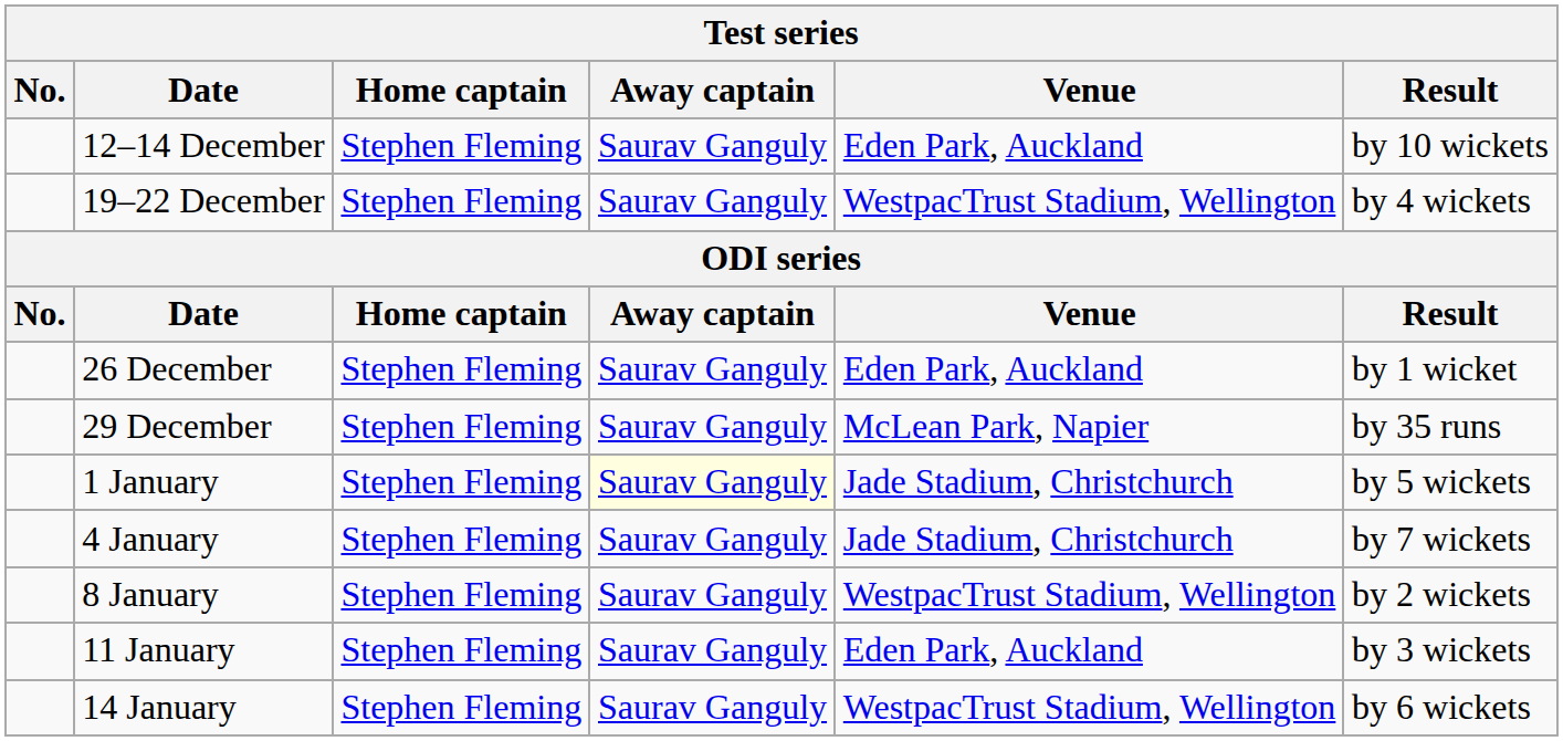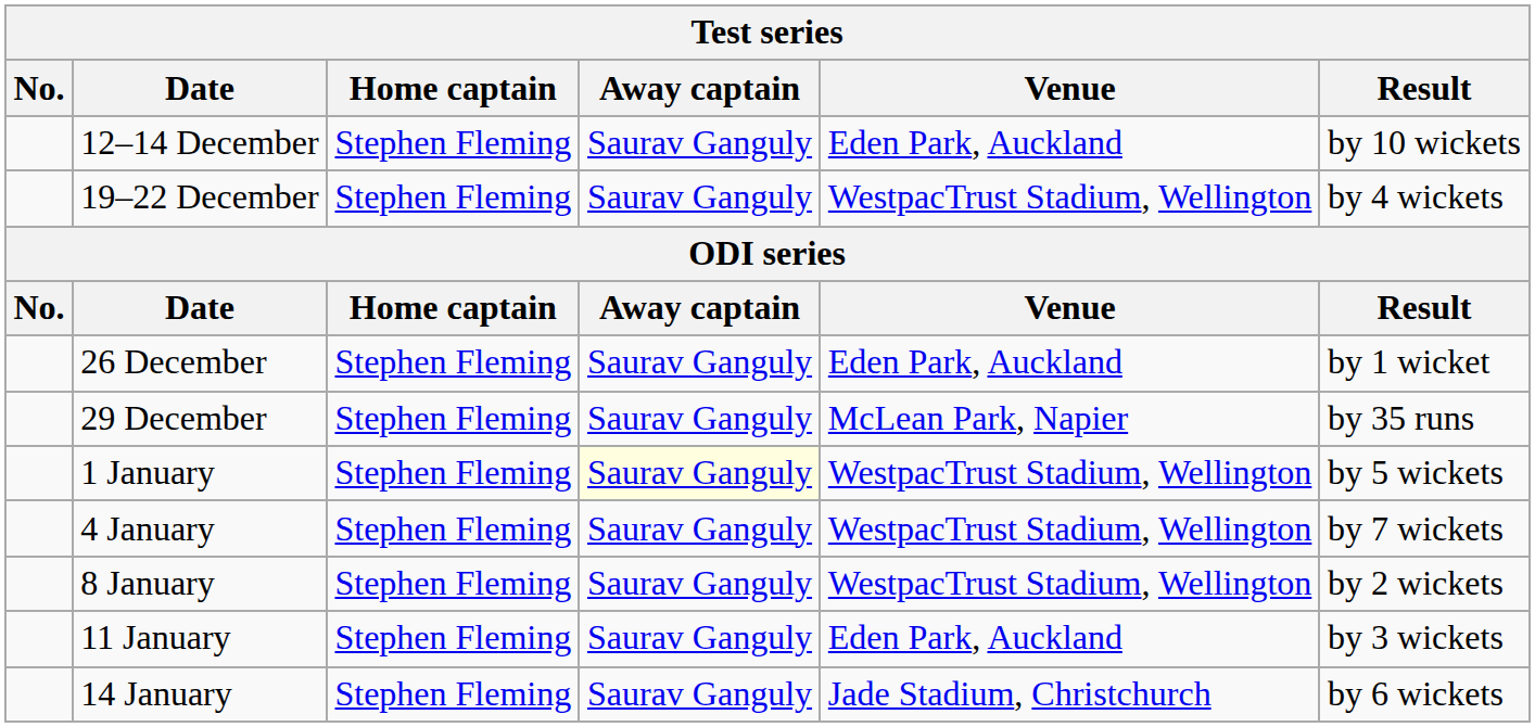 <table class="wikitable">
 <tr>
 <th colspan="9">Test series</th>
 </tr>
 <tr>
 <th>No.</th>
 <th>Date</th>
 <th>Home captain</th>
 <th>Away captain</th>
 <th>Venue</th>
 <th>Result</th>
 </tr>
 <tr>
 <td></td>
 <td>12–14 December</td>
 <td><a href='#'>Stephen Fleming</a></td>
 <td><a href='#'>Saurav Ganguly</a></td>
 <td><a href='#'>Eden Park</a>, <a href='#'>Auckland</a></td>
 <td> by 10 wickets</td>
 </tr>
 <tr>
 <td></td>
 <td>19–22 December</td>
 <td><a href='#'>Stephen Fleming</a></td>
 <td><a href='#'>Saurav Ganguly</a></td>
 <td><a href='#'>WestpacTrust Stadium</a>, <a href='#'>Wellington</a></td>
 <td> by 4 wickets</td>
 </tr>
 <tr>
 <th colspan="9">ODI series</th>
 </tr>
 <tr>
 <th>No.</th>
 <th>Date</th>
 <th>Home captain</th>
 <th>Away captain</th>
 <th>Venue</th>
 <th>Result</th>
 </tr>
 <tr>
 <td></td>
 <td>26 December</td>
 <td><a href='#'>Stephen Fleming</a></td>
 <td><a href='#'>Saurav Ganguly</a></td>
 <td><a href='#'>Eden Park</a>, <a href='#'>Auckland</a></td>
 <td> by 1 wicket</td>
 </tr>
 <tr>
 <td></td>
 <td>29 December</td>
 <td><a href='#'>Stephen Fleming</a></td>
 <td><a href='#'>Saurav Ganguly</a></td>
 <td><a href='#'>McLean Park</a>, <a href='#'>Napier</a></td>
 <td> by 35 runs</td>
 </tr>
 <tr>
 <td></td>
 <td>1 January</td>
 <td><a href='#'>Stephen Fleming</a></td>
 <td style="background: lightyellow;"><a href='#'>Saurav Ganguly</a></td>
-<td><a href='#'>Jade Stadium</a>, <a href='#'>Christchurch</a></td>
+<td><a href='#'>WestpacTrust Stadium</a>, <a href='#'>Wellington</a></td>
 <td> by 5 wickets</td>
 </tr>
 <tr>
 <td></td>
 <td>4 January</td>
 <td><a href='#'>Stephen Fleming</a></td>
 <td><a href='#'>Saurav Ganguly</a></td>
-<td><a href='#'>Jade Stadium</a>, <a href='#'>Christchurch</a></td>
+<td><a href='#'>WestpacTrust Stadium</a>, <a href='#'>Wellington</a></td>
 <td> by 7 wickets</td>
 </tr>
 <tr>
 <td></td>
 <td>8 January</td>
 <td><a href='#'>Stephen Fleming</a></td>
 <td><a href='#'>Saurav Ganguly</a></td>
 <td><a href='#'>WestpacTrust Stadium</a>, <a href='#'>Wellington</a></td>
 <td> by 2 wickets</td>
 </tr>
 <tr>
 <td></td>
 <td>11 January</td>
 <td><a href='#'>Stephen Fleming</a></td>
 <td><a href='#'>Saurav Ganguly</a></td>
 <td><a href='#'>Eden Park</a>, <a href='#'>Auckland</a></td>
 <td> by 3 wickets</td>
 </tr>
 <tr>
 <td></td>
 <td>14 January</td>
 <td><a href='#'>Stephen Fleming</a></td>
 <td><a href='#'>Saurav Ganguly</a></td>
-<td><a href='#'>WestpacTrust Stadium</a>, <a href='#'>Wellington</a></td>
+<td><a href='#'>Jade Stadium</a>, <a href='#'>Christchurch</a></td>
 <td> by 6 wickets</td>
 </tr>
 </table>
